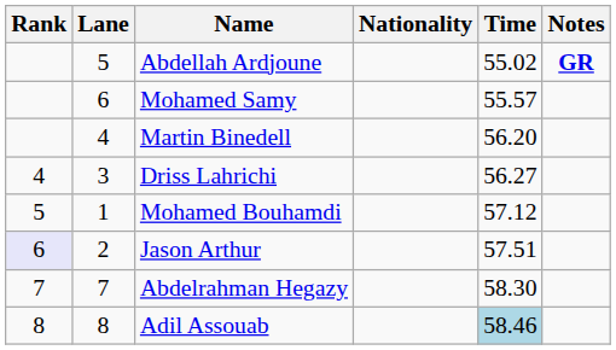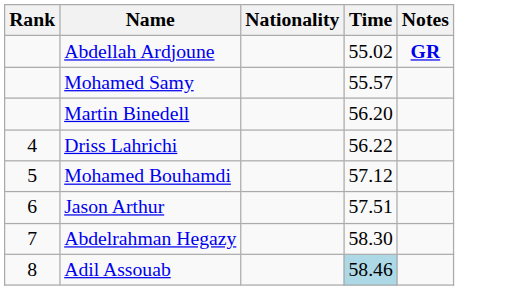 <table class="wikitable sortable" style="text-align:center">
 <tr>
 <th>Rank</th>
-<th>Lane</th>
 <th>Name</th>
 <th>Nationality</th>
 <th>Time</th>
 <th>Notes</th>
 </tr>
 <tr>
 <td></td>
-<td>5</td>
 <td align=left><a href='#'>Abdellah Ardjoune</a></td>
 <td align=left></td>
 <td>55.02</td>
 <td><strong><a href='#'>GR</a></strong></td>
 </tr>
 <tr>
 <td></td>
-<td>6</td>
 <td align=left><a href='#'>Mohamed Samy</a></td>
 <td align=left></td>
 <td>55.57</td>
 <td></td>
 </tr>
 <tr>
 <td></td>
-<td>4</td>
 <td align=left><a href='#'>Martin Binedell</a></td>
 <td align=left></td>
 <td>56.20</td>
 <td></td>
 </tr>
 <tr>
 <td>4</td>
-<td>3</td>
 <td align=left><a href='#'>Driss Lahrichi</a></td>
 <td align=left></td>
-<td>56.27</td>
+<td>56.22</td>
 <td></td>
 </tr>
 <tr>
 <td>5</td>
-<td>1</td>
 <td align=left><a href='#'>Mohamed Bouhamdi</a></td>
 <td align=left></td>
 <td>57.12</td>
 <td></td>
 </tr>
 <tr>
-<td style="background: lavender;">6</td>
-<td>2</td>
+<td>6</td>
 <td align=left><a href='#'>Jason Arthur</a></td>
 <td align=left></td>
 <td>57.51</td>
 <td></td>
 </tr>
 <tr>
-<td>7</td>
 <td>7</td>
 <td align=left><a href='#'>Abdelrahman Hegazy</a></td>
 <td align=left></td>
 <td>58.30</td>
 <td></td>
 </tr>
 <tr>
 <td>8</td>
-<td>8</td>
 <td align=left><a href='#'>Adil Assouab</a></td>
 <td align=left></td>
 <td style="background: lightblue;">58.46</td>
 <td></td>
 </tr>
 </table>
